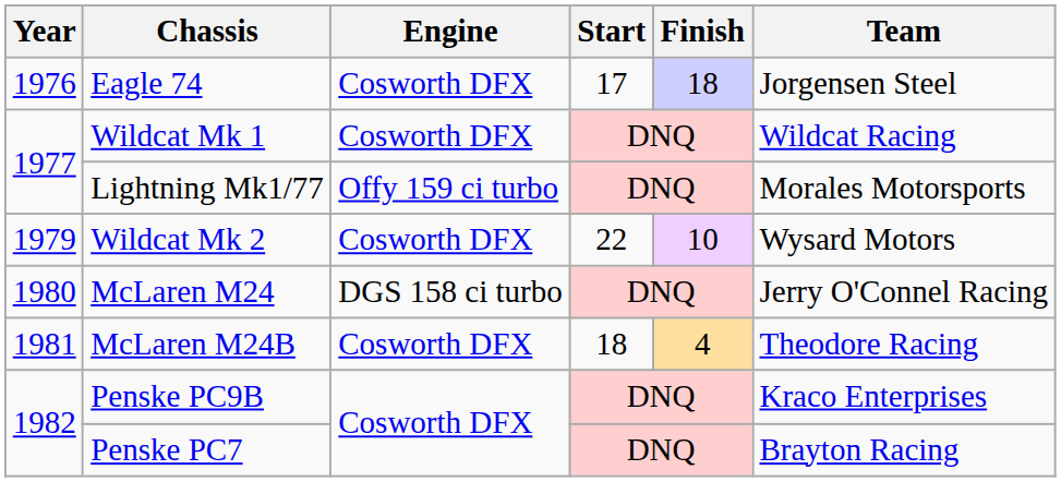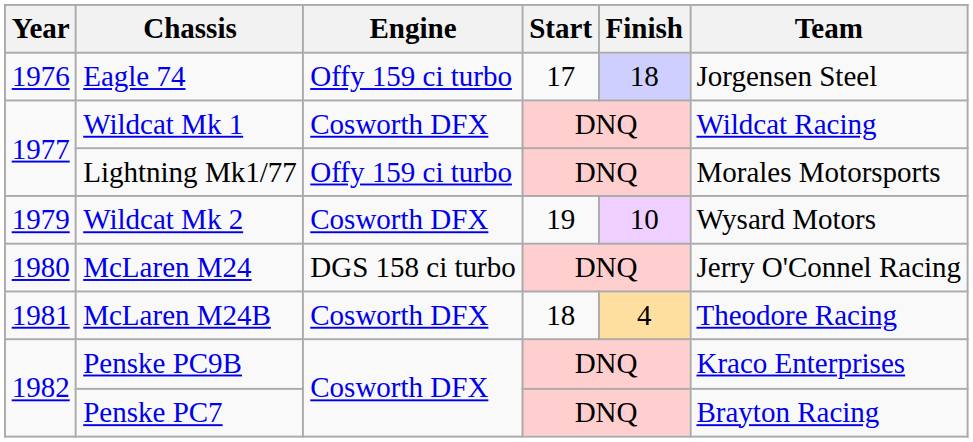 <table class="wikitable" style="font-size: 95%;">
 <tr>
 <th>Year</th>
 <th>Chassis</th>
 <th>Engine</th>
 <th>Start</th>
 <th>Finish</th>
 <th>Team</th>
 </tr>
 <tr>
 <td><a href='#'>1976</a></td>
 <td><a href='#'>Eagle 74</a></td>
-<td><a href='#'>Cosworth DFX</a></td>
+<td><a href='#'>Offy 159 ci turbo</a></td>
 <td align=center>17</td>
 <td align=center style="background:#CFCFFF;">18</td>
 <td>Jorgensen Steel</td>
 </tr>
 <tr>
 <td rowspan=2><a href='#'>1977</a></td>
 <td><a href='#'>Wildcat Mk 1</a></td>
 <td><a href='#'>Cosworth DFX</a></td>
 <td colspan=2 align=center style="background:#FFCFCF;">DNQ</td>
 <td><a href='#'>Wildcat Racing</a></td>
 </tr>
 <tr>
 <td>Lightning Mk1/77</td>
 <td><a href='#'>Offy 159 ci turbo</a></td>
 <td colspan=2 align=center style="background:#FFCFCF;">DNQ</td>
 <td>Morales Motorsports</td>
 </tr>
 <tr>
 <td><a href='#'>1979</a></td>
 <td><a href='#'>Wildcat Mk 2</a></td>
 <td><a href='#'>Cosworth DFX</a></td>
-<td align=center>22</td>
+<td align=center>19</td>
 <td align=center style="background:#EFCFFF;">10</td>
 <td>Wysard Motors</td>
 </tr>
 <tr>
 <td><a href='#'>1980</a></td>
 <td><a href='#'>McLaren M24</a></td>
 <td>DGS 158 ci turbo</td>
 <td colspan=2 align=center style="background:#FFCFCF;">DNQ</td>
 <td>Jerry O'Connel Racing</td>
 </tr>
 <tr>
 <td><a href='#'>1981</a></td>
 <td><a href='#'>McLaren M24B</a></td>
 <td><a href='#'>Cosworth DFX</a></td>
 <td align=center>18</td>
 <td align=center style="background:#FFDF9F;">4</td>
 <td><a href='#'>Theodore Racing</a></td>
 </tr>
 <tr>
 <td rowspan=2><a href='#'>1982</a></td>
 <td><a href='#'>Penske PC9B</a></td>
 <td rowspan=2><a href='#'>Cosworth DFX</a></td>
 <td colspan=2 align=center style="background:#FFCFCF;">DNQ</td>
 <td><a href='#'>Kraco Enterprises</a></td>
 </tr>
 <tr>
 <td><a href='#'>Penske PC7</a></td>
 <td colspan=2 align=center style="background:#FFCFCF;">DNQ</td>
 <td><a href='#'>Brayton Racing</a></td>
 </tr>
 </table>
